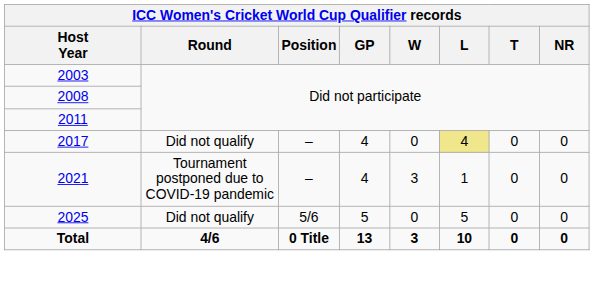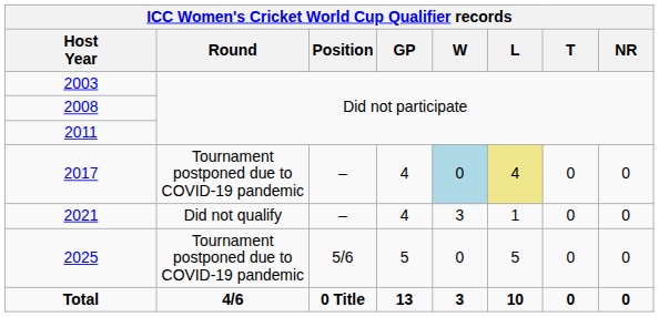 <table class="wikitable" style="text-align: center; width=900px;">
 <tr>
 <th colspan=9><a href='#'>ICC Women's Cricket World Cup Qualifier</a> records</th>
 </tr>
 <tr>
 <th width=150>Host<br>Year</th>
 <th width=150>Round</th>
 <th width=50>Position</th>
 <th width=50>GP</th>
 <th width=50>W</th>
 <th width=50>L</th>
 <th width=50>T</th>
 <th width=50>NR</th>
 </tr>
 <tr>
 <td> <a href='#'>2003</a></td>
 <td colspan=8 rowspan=3>Did not participate</td>
 </tr>
 <tr>
 <td> <a href='#'>2008</a></td>
 </tr>
 <tr>
 <td> <a href='#'>2011</a></td>
 </tr>
 <tr>
 <td> <a href='#'>2017</a></td>
-<td>Did not qualify</td>
+<td>Tournament postponed due to COVID-19 pandemic</td>
 <td>–</td>
 <td>4</td>
-<td>0</td>
+<td style="background: lightblue;">0</td>
 <td style="background: khaki;">4</td>
 <td>0</td>
 <td>0</td>
 </tr>
 <tr>
 <td> <a href='#'>2021</a></td>
-<td>Tournament postponed due to COVID-19 pandemic</td>
+<td>Did not qualify</td>
 <td>–</td>
 <td>4</td>
 <td>3</td>
 <td>1</td>
 <td>0</td>
 <td>0</td>
 </tr>
 <tr>
 <td> <a href='#'>2025</a></td>
-<td>Did not qualify</td>
+<td>Tournament postponed due to COVID-19 pandemic</td>
 <td>5/6</td>
 <td>5</td>
 <td>0</td>
 <td>5</td>
 <td>0</td>
 <td>0</td>
 </tr>
 <tr>
 <td><strong>Total</strong></td>
 <td><strong>4/6</strong></td>
 <td><strong>0 Title</strong></td>
 <td><strong>13</strong></td>
 <td><strong>3</strong></td>
 <td><strong>10</strong></td>
 <td><strong>0</strong></td>
 <td><strong>0</strong></td>
 </tr>
 </table>
